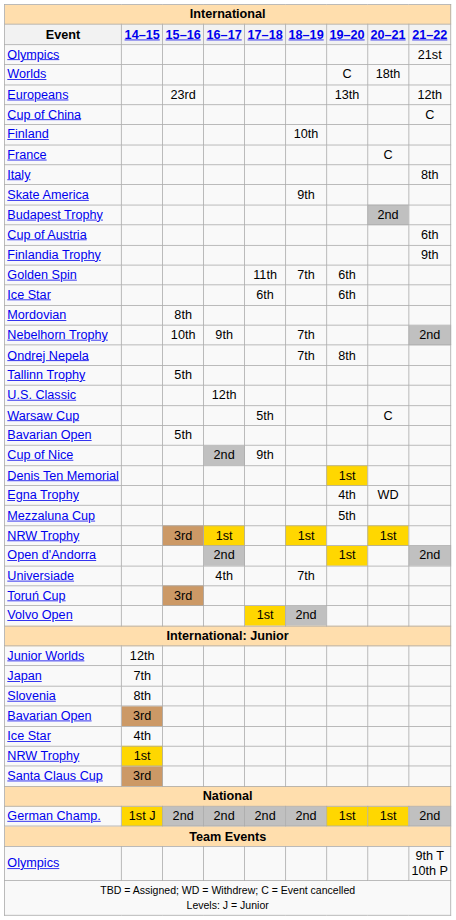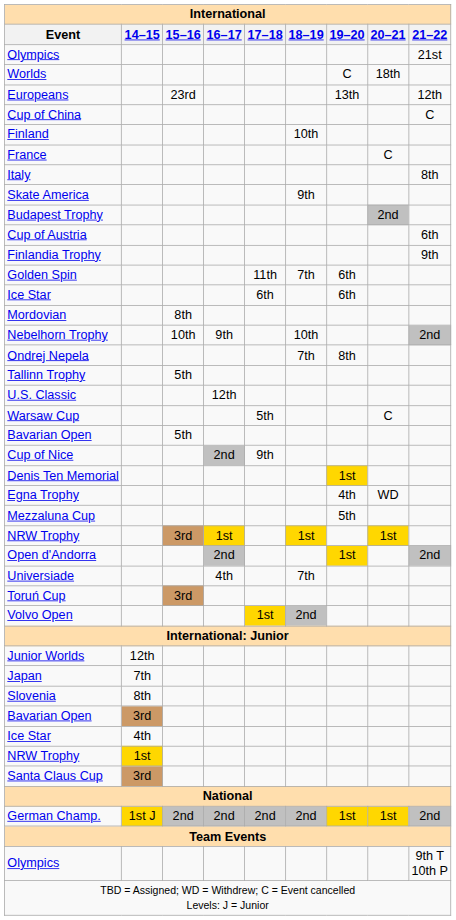 <table class="wikitable" style="text-align:center">
 <tr>
 <th style="background-color: #ffdead; " colspan=9 align=center>International</th>
 </tr>
 <tr>
 <th>Event</th>
 <th><a href='#'>14–15</a></th>
 <th><a href='#'>15–16</a></th>
 <th><a href='#'>16–17</a></th>
 <th><a href='#'>17–18</a></th>
 <th><a href='#'>18–19</a></th>
 <th><a href='#'>19–20</a></th>
 <th><a href='#'>20–21</a></th>
 <th><a href='#'>21–22</a></th>
 </tr>
 <tr>
 <td align=left><a href='#'>Olympics</a></td>
 <td></td>
 <td></td>
 <td></td>
 <td></td>
 <td></td>
 <td></td>
 <td></td>
 <td>21st</td>
 </tr>
 <tr>
 <td align=left><a href='#'>Worlds</a></td>
 <td></td>
 <td></td>
 <td></td>
 <td></td>
 <td></td>
 <td>C</td>
 <td>18th</td>
 <td></td>
 </tr>
 <tr>
 <td align=left><a href='#'>Europeans</a></td>
 <td></td>
 <td>23rd</td>
 <td></td>
 <td></td>
 <td></td>
 <td>13th</td>
 <td></td>
 <td>12th</td>
 </tr>
 <tr>
 <td align=left> <a href='#'>Cup of China</a></td>
 <td></td>
 <td></td>
 <td></td>
 <td></td>
 <td></td>
 <td></td>
 <td></td>
 <td>C</td>
 </tr>
 <tr>
 <td align=left> <a href='#'>Finland</a></td>
 <td></td>
 <td></td>
 <td></td>
 <td></td>
 <td>10th</td>
 <td></td>
 <td></td>
 <td></td>
 </tr>
 <tr>
 <td align=left> <a href='#'>France</a></td>
 <td></td>
 <td></td>
 <td></td>
 <td></td>
 <td></td>
 <td></td>
 <td>C</td>
 <td></td>
 </tr>
 <tr>
 <td align=left> <a href='#'>Italy</a></td>
 <td></td>
 <td></td>
 <td></td>
 <td></td>
 <td></td>
 <td></td>
 <td></td>
 <td>8th</td>
 </tr>
 <tr>
 <td align=left> <a href='#'>Skate America</a></td>
 <td></td>
 <td></td>
 <td></td>
 <td></td>
 <td>9th</td>
 <td></td>
 <td></td>
 <td></td>
 </tr>
 <tr>
 <td align=left> <a href='#'>Budapest Trophy</a></td>
 <td></td>
 <td></td>
 <td></td>
 <td></td>
 <td></td>
 <td></td>
 <td bgcolor=silver>2nd</td>
 <td></td>
 </tr>
 <tr>
 <td align=left> <a href='#'>Cup of Austria</a></td>
 <td></td>
 <td></td>
 <td></td>
 <td></td>
 <td></td>
 <td></td>
 <td></td>
 <td>6th</td>
 </tr>
 <tr>
 <td align=left> <a href='#'>Finlandia Trophy</a></td>
 <td></td>
 <td></td>
 <td></td>
 <td></td>
 <td></td>
 <td></td>
 <td></td>
 <td>9th</td>
 </tr>
 <tr>
 <td align=left> <a href='#'>Golden Spin</a></td>
 <td></td>
 <td></td>
 <td></td>
 <td>11th</td>
 <td>7th</td>
 <td>6th</td>
 <td></td>
 <td></td>
 </tr>
 <tr>
 <td align=left> <a href='#'>Ice Star</a></td>
 <td></td>
 <td></td>
 <td></td>
 <td>6th</td>
 <td></td>
 <td>6th</td>
 <td></td>
 <td></td>
 </tr>
 <tr>
 <td align=left> <a href='#'>Mordovian</a></td>
 <td></td>
 <td>8th</td>
 <td></td>
 <td></td>
 <td></td>
 <td></td>
 <td></td>
 <td></td>
 </tr>
 <tr>
 <td align=left> <a href='#'>Nebelhorn Trophy</a></td>
 <td></td>
 <td>10th</td>
 <td>9th</td>
 <td></td>
-<td>7th</td>
+<td>10th</td>
 <td></td>
 <td></td>
 <td bgcolor=silver>2nd</td>
 </tr>
 <tr>
 <td align=left> <a href='#'>Ondrej Nepela</a></td>
 <td></td>
 <td></td>
 <td></td>
 <td></td>
 <td>7th</td>
 <td>8th</td>
 <td></td>
 <td></td>
 </tr>
 <tr>
 <td align=left> <a href='#'>Tallinn Trophy</a></td>
 <td></td>
 <td>5th</td>
 <td></td>
 <td></td>
 <td></td>
 <td></td>
 <td></td>
 <td></td>
 </tr>
 <tr>
 <td align=left> <a href='#'>U.S. Classic</a></td>
 <td></td>
 <td></td>
 <td>12th</td>
 <td></td>
 <td></td>
 <td></td>
 <td></td>
 <td></td>
 </tr>
 <tr>
 <td align=left> <a href='#'>Warsaw Cup</a></td>
 <td></td>
 <td></td>
 <td></td>
 <td>5th</td>
 <td></td>
 <td></td>
 <td>C</td>
 <td></td>
 </tr>
 <tr>
 <td align=left><a href='#'>Bavarian Open</a></td>
 <td></td>
 <td>5th</td>
 <td></td>
 <td></td>
 <td></td>
 <td></td>
 <td></td>
 <td></td>
 </tr>
 <tr>
 <td align=left><a href='#'>Cup of Nice</a></td>
 <td></td>
 <td></td>
 <td bgcolor=silver>2nd</td>
 <td>9th</td>
 <td></td>
 <td></td>
 <td></td>
 <td></td>
 </tr>
 <tr>
 <td align=left><a href='#'>Denis Ten Memorial</a></td>
 <td></td>
 <td></td>
 <td></td>
 <td></td>
 <td></td>
 <td bgcolor=gold>1st</td>
 <td></td>
 <td></td>
 </tr>
 <tr>
 <td align=left><a href='#'>Egna Trophy</a></td>
 <td></td>
 <td></td>
 <td></td>
 <td></td>
 <td></td>
 <td>4th</td>
 <td>WD</td>
 <td></td>
 </tr>
 <tr>
 <td align=left><a href='#'>Mezzaluna Cup</a></td>
 <td></td>
 <td></td>
 <td></td>
 <td></td>
 <td></td>
 <td>5th</td>
 <td></td>
 <td></td>
 </tr>
 <tr>
 <td align=left><a href='#'>NRW Trophy</a></td>
 <td></td>
 <td bgcolor=cc9966>3rd</td>
 <td bgcolor=gold>1st</td>
 <td></td>
 <td bgcolor=gold>1st</td>
 <td></td>
 <td bgcolor=gold>1st</td>
 <td></td>
 </tr>
 <tr>
 <td align=left><a href='#'>Open d'Andorra</a></td>
 <td></td>
 <td></td>
 <td bgcolor=silver>2nd</td>
 <td></td>
 <td></td>
 <td bgcolor=gold>1st</td>
 <td></td>
 <td bgcolor=silver>2nd</td>
 </tr>
 <tr>
 <td align=left><a href='#'>Universiade</a></td>
 <td></td>
 <td></td>
 <td>4th</td>
 <td></td>
 <td>7th</td>
 <td></td>
 <td></td>
 <td></td>
 </tr>
 <tr>
 <td align=left><a href='#'>Toruń Cup</a></td>
 <td></td>
 <td bgcolor=cc9966>3rd</td>
 <td></td>
 <td></td>
 <td></td>
 <td></td>
 <td></td>
 <td></td>
 </tr>
 <tr>
 <td align=left><a href='#'>Volvo Open</a></td>
 <td></td>
 <td></td>
 <td></td>
 <td bgcolor=gold>1st</td>
 <td bgcolor=silver>2nd</td>
 <td></td>
 <td></td>
 <td></td>
 </tr>
 <tr>
 <th style="background-color: #ffdead; " colspan=9 align=center>International: Junior</th>
 </tr>
 <tr>
 <td align=left><a href='#'>Junior Worlds</a></td>
 <td>12th</td>
 <td></td>
 <td></td>
 <td></td>
 <td></td>
 <td></td>
 <td></td>
 <td></td>
 </tr>
 <tr>
 <td align=left> <a href='#'>Japan</a></td>
 <td>7th</td>
 <td></td>
 <td></td>
 <td></td>
 <td></td>
 <td></td>
 <td></td>
 <td></td>
 </tr>
 <tr>
 <td align=left> <a href='#'>Slovenia</a></td>
 <td>8th</td>
 <td></td>
 <td></td>
 <td></td>
 <td></td>
 <td></td>
 <td></td>
 <td></td>
 </tr>
 <tr>
 <td align=left><a href='#'>Bavarian Open</a></td>
 <td bgcolor=cc9966>3rd</td>
 <td></td>
 <td></td>
 <td></td>
 <td></td>
 <td></td>
 <td></td>
 <td></td>
 </tr>
 <tr>
 <td align=left><a href='#'>Ice Star</a></td>
 <td>4th</td>
 <td></td>
 <td></td>
 <td></td>
 <td></td>
 <td></td>
 <td></td>
 <td></td>
 </tr>
 <tr>
 <td align=left><a href='#'>NRW Trophy</a></td>
 <td bgcolor=gold>1st</td>
 <td></td>
 <td></td>
 <td></td>
 <td></td>
 <td></td>
 <td></td>
 <td></td>
 </tr>
 <tr>
 <td align=left><a href='#'>Santa Claus Cup</a></td>
 <td bgcolor=cc9966>3rd</td>
 <td></td>
 <td></td>
 <td></td>
 <td></td>
 <td></td>
 <td></td>
 <td></td>
 </tr>
 <tr>
 <th style="background-color: #ffdead; " colspan=9 align=center>National</th>
 </tr>
 <tr>
 <td align=left><a href='#'>German Champ.</a></td>
 <td bgcolor=gold>1st J</td>
 <td bgcolor=silver>2nd</td>
 <td bgcolor=silver>2nd</td>
 <td bgcolor=silver>2nd</td>
 <td bgcolor=silver>2nd</td>
 <td bgcolor=gold>1st</td>
 <td bgcolor=gold>1st</td>
 <td bgcolor=silver>2nd</td>
 </tr>
 <tr>
 <th style="background-color: #ffdead; " colspan=9 align=center>Team Events</th>
 </tr>
 <tr>
 <td align=left><a href='#'>Olympics</a></td>
 <td></td>
 <td></td>
 <td></td>
 <td></td>
 <td></td>
 <td></td>
 <td></td>
 <td>9th T <br> 10th P</td>
 </tr>
 <tr>
 <td colspan=9 align=center><small> TBD = Assigned; WD = Withdrew; C = Event cancelled <br> Levels: J = Junior </small></td>
 </tr>
 </table>
